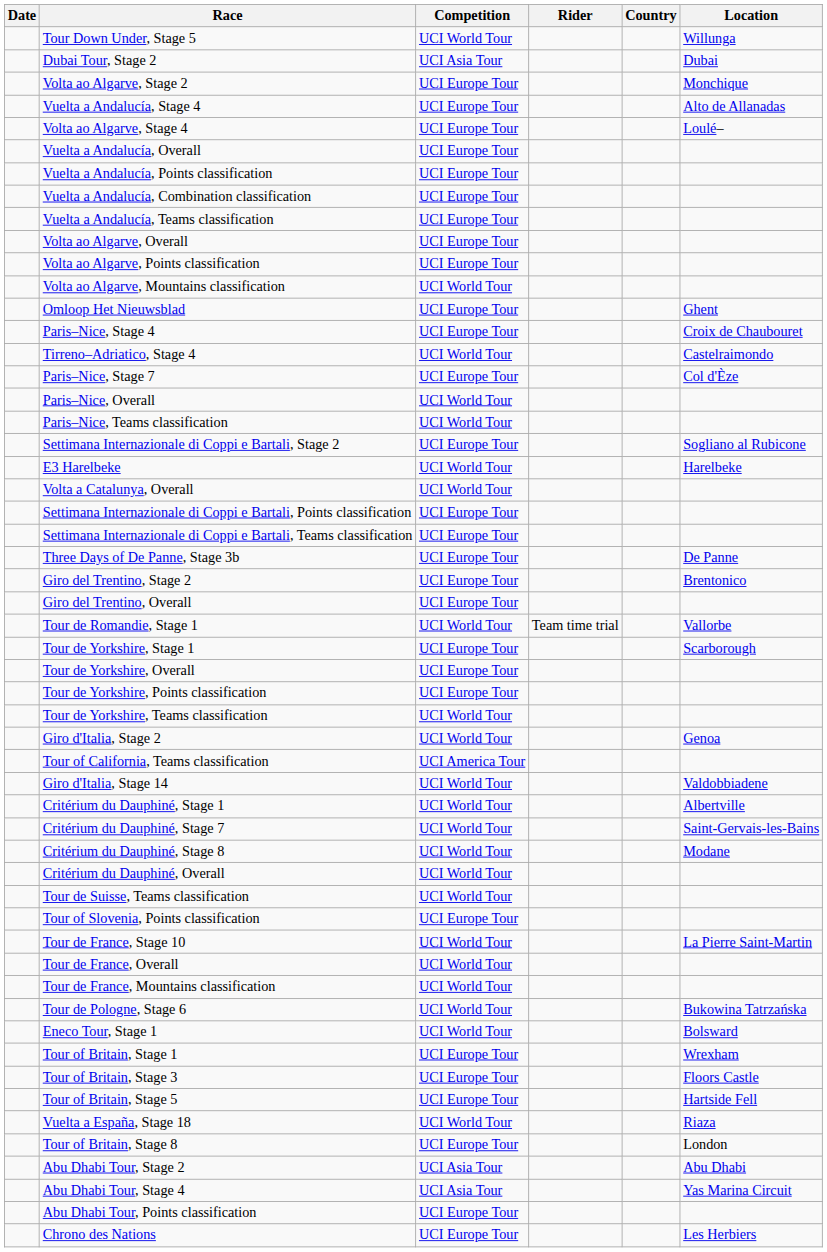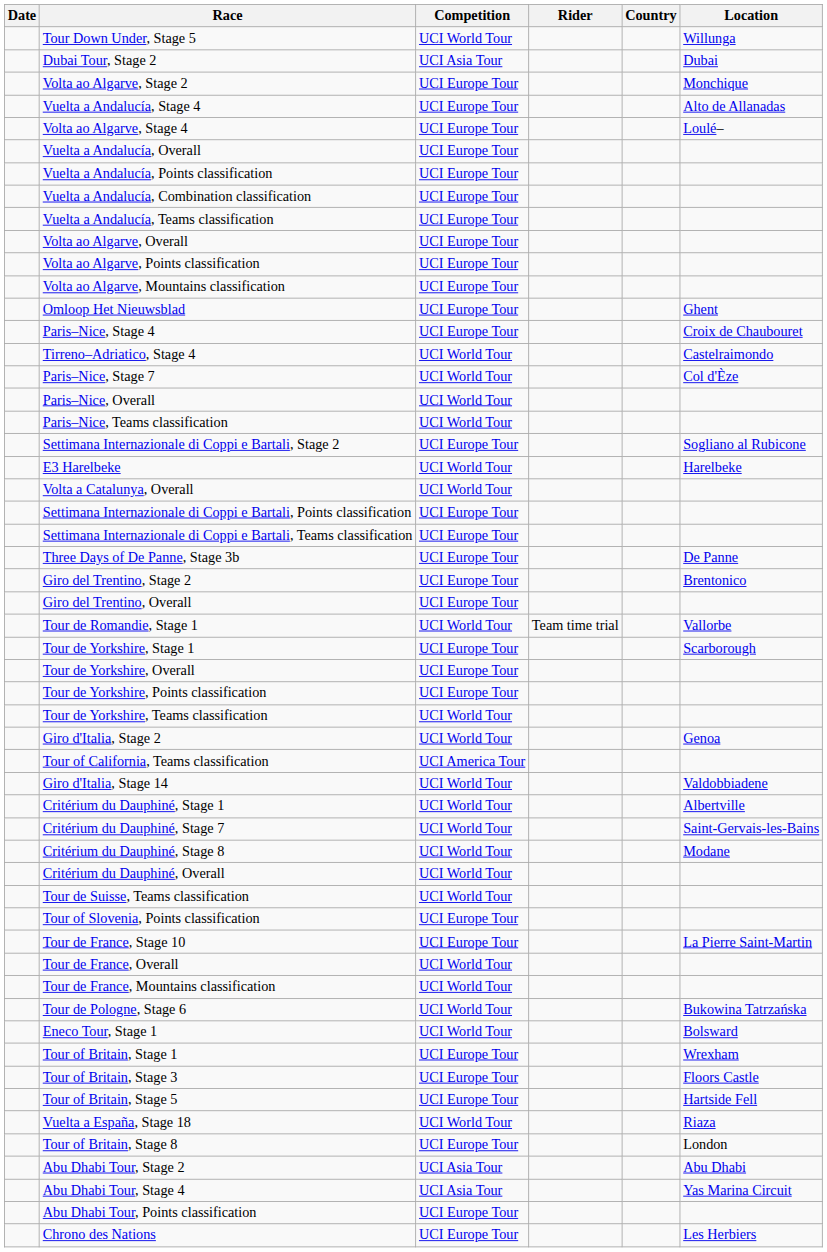 <table class="wikitable sortable">
 <tr>
 <th>Date</th>
 <th>Race</th>
 <th>Competition</th>
 <th>Rider</th>
 <th>Country</th>
 <th>Location</th>
 </tr>
 <tr>
 <td></td>
 <td><a href='#'>Tour Down Under</a>, Stage 5</td>
 <td><a href='#'>UCI World Tour</a></td>
 <td></td>
 <td></td>
 <td><a href='#'>Willunga</a></td>
 </tr>
 <tr>
 <td></td>
 <td><a href='#'>Dubai Tour</a>, Stage 2</td>
 <td><a href='#'>UCI Asia Tour</a></td>
 <td></td>
 <td></td>
 <td><a href='#'>Dubai</a></td>
 </tr>
 <tr>
 <td></td>
 <td><a href='#'>Volta ao Algarve</a>, Stage 2</td>
 <td><a href='#'>UCI Europe Tour</a></td>
 <td></td>
 <td></td>
 <td><a href='#'>Monchique</a></td>
 </tr>
 <tr>
 <td></td>
 <td><a href='#'>Vuelta a Andalucía</a>, Stage 4</td>
 <td><a href='#'>UCI Europe Tour</a></td>
 <td></td>
 <td></td>
 <td><a href='#'>Alto de Allanadas</a></td>
 </tr>
 <tr>
 <td></td>
 <td><a href='#'>Volta ao Algarve</a>, Stage 4</td>
 <td><a href='#'>UCI Europe Tour</a></td>
 <td></td>
 <td></td>
 <td><a href='#'>Loulé</a>–</td>
 </tr>
 <tr>
 <td></td>
 <td><a href='#'>Vuelta a Andalucía</a>, Overall</td>
 <td><a href='#'>UCI Europe Tour</a></td>
 <td></td>
 <td></td>
 <td></td>
 </tr>
 <tr>
 <td></td>
 <td><a href='#'>Vuelta a Andalucía</a>, Points classification</td>
 <td><a href='#'>UCI Europe Tour</a></td>
 <td></td>
 <td></td>
 <td></td>
 </tr>
 <tr>
 <td></td>
 <td><a href='#'>Vuelta a Andalucía</a>, Combination classification</td>
 <td><a href='#'>UCI Europe Tour</a></td>
 <td></td>
 <td></td>
 <td></td>
 </tr>
 <tr>
 <td></td>
 <td><a href='#'>Vuelta a Andalucía</a>, Teams classification</td>
 <td><a href='#'>UCI Europe Tour</a></td>
 <td align="center"></td>
 <td></td>
 <td></td>
 </tr>
 <tr>
 <td></td>
 <td><a href='#'>Volta ao Algarve</a>, Overall</td>
 <td><a href='#'>UCI Europe Tour</a></td>
 <td></td>
 <td></td>
 <td></td>
 </tr>
 <tr>
 <td></td>
 <td><a href='#'>Volta ao Algarve</a>, Points classification</td>
 <td><a href='#'>UCI Europe Tour</a></td>
 <td></td>
 <td></td>
 <td></td>
 </tr>
 <tr>
 <td></td>
 <td><a href='#'>Volta ao Algarve</a>, Mountains classification</td>
-<td><a href='#'>UCI World Tour</a></td>
+<td><a href='#'>UCI Europe Tour</a></td>
 <td></td>
 <td></td>
 <td></td>
 </tr>
 <tr>
 <td></td>
 <td><a href='#'>Omloop Het Nieuwsblad</a></td>
 <td><a href='#'>UCI Europe Tour</a></td>
 <td></td>
 <td></td>
 <td><a href='#'>Ghent</a></td>
 </tr>
 <tr>
 <td></td>
 <td><a href='#'>Paris–Nice</a>, Stage 4</td>
 <td><a href='#'>UCI Europe Tour</a></td>
 <td></td>
 <td></td>
 <td><a href='#'>Croix de Chaubouret</a></td>
 </tr>
 <tr>
 <td></td>
 <td><a href='#'>Tirreno–Adriatico</a>, Stage 4</td>
 <td><a href='#'>UCI World Tour</a></td>
 <td></td>
 <td></td>
 <td><a href='#'>Castelraimondo</a></td>
 </tr>
 <tr>
 <td></td>
 <td><a href='#'>Paris–Nice</a>, Stage 7</td>
-<td><a href='#'>UCI Europe Tour</a></td>
+<td><a href='#'>UCI World Tour</a></td>
 <td></td>
 <td></td>
 <td><a href='#'>Col d'Èze</a></td>
 </tr>
 <tr>
 <td></td>
 <td><a href='#'>Paris–Nice</a>, Overall</td>
 <td><a href='#'>UCI World Tour</a></td>
 <td></td>
 <td></td>
 <td></td>
 </tr>
 <tr>
 <td></td>
 <td><a href='#'>Paris–Nice</a>, Teams classification</td>
 <td><a href='#'>UCI World Tour</a></td>
 <td align="center"></td>
 <td></td>
 <td></td>
 </tr>
 <tr>
 <td></td>
 <td><a href='#'>Settimana Internazionale di Coppi e Bartali</a>, Stage 2</td>
 <td><a href='#'>UCI Europe Tour</a></td>
 <td></td>
 <td></td>
 <td><a href='#'>Sogliano al Rubicone</a></td>
 </tr>
 <tr>
 <td></td>
 <td><a href='#'>E3 Harelbeke</a></td>
 <td><a href='#'>UCI World Tour</a></td>
 <td></td>
 <td></td>
 <td><a href='#'>Harelbeke</a></td>
 </tr>
 <tr>
 <td></td>
 <td><a href='#'>Volta a Catalunya</a>, Overall</td>
 <td><a href='#'>UCI World Tour</a></td>
 <td></td>
 <td></td>
 <td></td>
 </tr>
 <tr>
 <td></td>
 <td><a href='#'>Settimana Internazionale di Coppi e Bartali</a>, Points classification</td>
 <td><a href='#'>UCI Europe Tour</a></td>
 <td></td>
 <td></td>
 <td></td>
 </tr>
 <tr>
 <td></td>
 <td><a href='#'>Settimana Internazionale di Coppi e Bartali</a>, Teams classification</td>
 <td><a href='#'>UCI Europe Tour</a></td>
 <td align="center"></td>
 <td></td>
 <td></td>
 </tr>
 <tr>
 <td></td>
 <td><a href='#'>Three Days of De Panne</a>, Stage 3b</td>
 <td><a href='#'>UCI Europe Tour</a></td>
 <td></td>
 <td></td>
 <td><a href='#'>De Panne</a></td>
 </tr>
 <tr>
 <td></td>
 <td><a href='#'>Giro del Trentino</a>, Stage 2</td>
 <td><a href='#'>UCI Europe Tour</a></td>
 <td></td>
 <td></td>
 <td><a href='#'>Brentonico</a></td>
 </tr>
 <tr>
 <td></td>
 <td><a href='#'>Giro del Trentino</a>, Overall</td>
 <td><a href='#'>UCI Europe Tour</a></td>
 <td></td>
 <td></td>
 <td></td>
 </tr>
 <tr>
 <td></td>
 <td><a href='#'>Tour de Romandie</a>, Stage 1</td>
 <td><a href='#'>UCI World Tour</a></td>
 <td>Team time trial</td>
 <td></td>
 <td><a href='#'>Vallorbe</a></td>
 </tr>
 <tr>
 <td></td>
 <td><a href='#'>Tour de Yorkshire</a>, Stage 1</td>
 <td><a href='#'>UCI Europe Tour</a></td>
 <td></td>
 <td></td>
 <td><a href='#'>Scarborough</a></td>
 </tr>
 <tr>
 <td></td>
 <td><a href='#'>Tour de Yorkshire</a>, Overall</td>
 <td><a href='#'>UCI Europe Tour</a></td>
 <td></td>
 <td></td>
 <td></td>
 </tr>
 <tr>
 <td></td>
 <td><a href='#'>Tour de Yorkshire</a>, Points classification</td>
 <td><a href='#'>UCI Europe Tour</a></td>
 <td></td>
 <td></td>
 <td></td>
 </tr>
 <tr>
 <td></td>
 <td><a href='#'>Tour de Yorkshire</a>, Teams classification</td>
 <td><a href='#'>UCI World Tour</a></td>
 <td align="center"></td>
 <td></td>
 <td></td>
 </tr>
 <tr>
 <td></td>
 <td><a href='#'>Giro d'Italia</a>, Stage 2</td>
 <td><a href='#'>UCI World Tour</a></td>
 <td></td>
 <td></td>
 <td><a href='#'>Genoa</a></td>
 </tr>
 <tr>
 <td></td>
 <td><a href='#'>Tour of California</a>, Teams classification</td>
 <td><a href='#'>UCI America Tour</a></td>
 <td align="center"></td>
 <td></td>
 <td></td>
 </tr>
 <tr>
 <td></td>
 <td><a href='#'>Giro d'Italia</a>, Stage 14</td>
 <td><a href='#'>UCI World Tour</a></td>
 <td></td>
 <td></td>
 <td><a href='#'>Valdobbiadene</a></td>
 </tr>
 <tr>
 <td></td>
 <td><a href='#'>Critérium du Dauphiné</a>, Stage 1</td>
 <td><a href='#'>UCI World Tour</a></td>
 <td></td>
 <td></td>
 <td><a href='#'>Albertville</a></td>
 </tr>
 <tr>
 <td></td>
 <td><a href='#'>Critérium du Dauphiné</a>, Stage 7</td>
 <td><a href='#'>UCI World Tour</a></td>
 <td></td>
 <td></td>
 <td><a href='#'>Saint-Gervais-les-Bains</a></td>
 </tr>
 <tr>
 <td></td>
 <td><a href='#'>Critérium du Dauphiné</a>, Stage 8</td>
 <td><a href='#'>UCI World Tour</a></td>
 <td></td>
 <td></td>
 <td><a href='#'>Modane</a></td>
 </tr>
 <tr>
 <td></td>
 <td><a href='#'>Critérium du Dauphiné</a>, Overall</td>
 <td><a href='#'>UCI World Tour</a></td>
 <td></td>
 <td></td>
 <td></td>
 </tr>
 <tr>
 <td></td>
 <td><a href='#'>Tour de Suisse</a>, Teams classification</td>
 <td><a href='#'>UCI World Tour</a></td>
 <td align="center"></td>
 <td></td>
 <td></td>
 </tr>
 <tr>
 <td></td>
 <td><a href='#'>Tour of Slovenia</a>, Points classification</td>
 <td><a href='#'>UCI Europe Tour</a></td>
 <td></td>
 <td></td>
 <td></td>
 </tr>
 <tr>
 <td></td>
 <td><a href='#'>Tour de France</a>, Stage 10</td>
-<td><a href='#'>UCI World Tour</a></td>
+<td><a href='#'>UCI Europe Tour</a></td>
 <td></td>
 <td></td>
 <td><a href='#'>La Pierre Saint-Martin</a></td>
 </tr>
 <tr>
 <td></td>
 <td><a href='#'>Tour de France</a>, Overall</td>
 <td><a href='#'>UCI World Tour</a></td>
 <td></td>
 <td></td>
 <td></td>
 </tr>
 <tr>
 <td></td>
 <td><a href='#'>Tour de France</a>, Mountains classification</td>
 <td><a href='#'>UCI World Tour</a></td>
 <td></td>
 <td></td>
 <td></td>
 </tr>
 <tr>
 <td></td>
 <td><a href='#'>Tour de Pologne</a>, Stage 6</td>
 <td><a href='#'>UCI World Tour</a></td>
 <td></td>
 <td></td>
 <td><a href='#'>Bukowina Tatrzańska</a></td>
 </tr>
 <tr>
 <td></td>
 <td><a href='#'>Eneco Tour</a>, Stage 1</td>
 <td><a href='#'>UCI World Tour</a></td>
 <td></td>
 <td></td>
 <td><a href='#'>Bolsward</a></td>
 </tr>
 <tr>
 <td></td>
 <td><a href='#'>Tour of Britain</a>, Stage 1</td>
 <td><a href='#'>UCI Europe Tour</a></td>
 <td></td>
 <td></td>
 <td><a href='#'>Wrexham</a></td>
 </tr>
 <tr>
 <td></td>
 <td><a href='#'>Tour of Britain</a>, Stage 3</td>
 <td><a href='#'>UCI Europe Tour</a></td>
 <td></td>
 <td></td>
 <td><a href='#'>Floors Castle</a></td>
 </tr>
 <tr>
 <td></td>
 <td><a href='#'>Tour of Britain</a>, Stage 5</td>
 <td><a href='#'>UCI Europe Tour</a></td>
 <td></td>
 <td></td>
 <td><a href='#'>Hartside Fell</a></td>
 </tr>
 <tr>
 <td></td>
 <td><a href='#'>Vuelta a España</a>, Stage 18</td>
 <td><a href='#'>UCI World Tour</a></td>
 <td></td>
 <td></td>
 <td><a href='#'>Riaza</a></td>
 </tr>
 <tr>
 <td></td>
 <td><a href='#'>Tour of Britain</a>, Stage 8</td>
 <td><a href='#'>UCI Europe Tour</a></td>
 <td></td>
 <td></td>
 <td>London</td>
 </tr>
 <tr>
 <td></td>
 <td><a href='#'>Abu Dhabi Tour</a>, Stage 2</td>
 <td><a href='#'>UCI Asia Tour</a></td>
 <td></td>
 <td></td>
 <td><a href='#'>Abu Dhabi</a></td>
 </tr>
 <tr>
 <td></td>
 <td><a href='#'>Abu Dhabi Tour</a>, Stage 4</td>
 <td><a href='#'>UCI Asia Tour</a></td>
 <td></td>
 <td></td>
 <td><a href='#'>Yas Marina Circuit</a></td>
 </tr>
 <tr>
 <td></td>
 <td><a href='#'>Abu Dhabi Tour</a>, Points classification</td>
 <td><a href='#'>UCI Europe Tour</a></td>
 <td></td>
 <td></td>
 <td></td>
 </tr>
 <tr>
 <td></td>
 <td><a href='#'>Chrono des Nations</a></td>
 <td><a href='#'>UCI Europe Tour</a></td>
 <td></td>
 <td></td>
 <td><a href='#'>Les Herbiers</a></td>
 </tr>
 </table>
